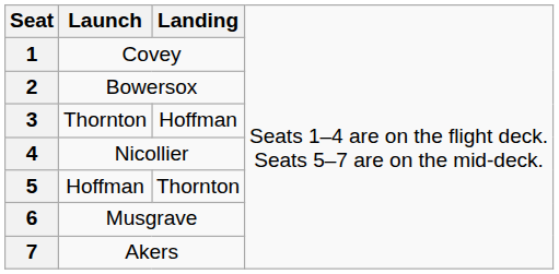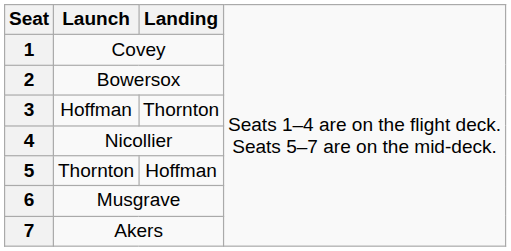 <table class="wikitable" style="text-align:center">
 <tr>
 <th>Seat</th>
 <th>Launch</th>
 <th>Landing</th>
 <td rowspan=8><br>Seats 1–4 are on the flight deck.<br>Seats 5–7 are on the mid-deck.</td>
 </tr>
 <tr>
 <th>1</th>
 <td colspan=2>Covey</td>
 </tr>
 <tr>
 <th>2</th>
 <td colspan=2>Bowersox</td>
 </tr>
 <tr>
 <th>3</th>
+<td>Hoffman</td>
 <td>Thornton</td>
-<td>Hoffman</td>
 </tr>
 <tr>
 <th>4</th>
 <td colspan=2>Nicollier</td>
 </tr>
 <tr>
 <th>5</th>
+<td>Thornton</td>
 <td>Hoffman</td>
-<td>Thornton</td>
 </tr>
 <tr>
 <th>6</th>
 <td colspan=2>Musgrave</td>
 </tr>
 <tr>
 <th>7</th>
 <td colspan=2>Akers</td>
 </tr>
 </table>
